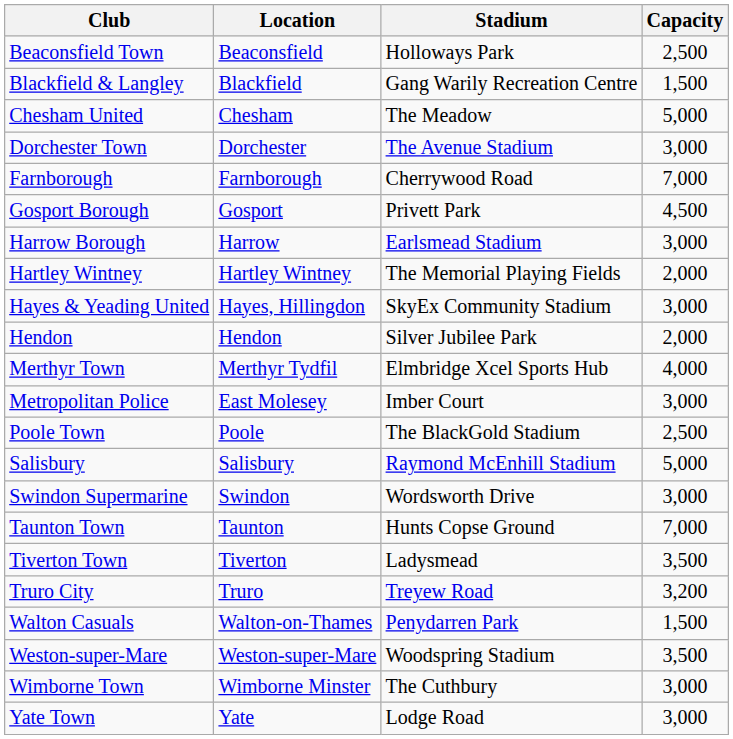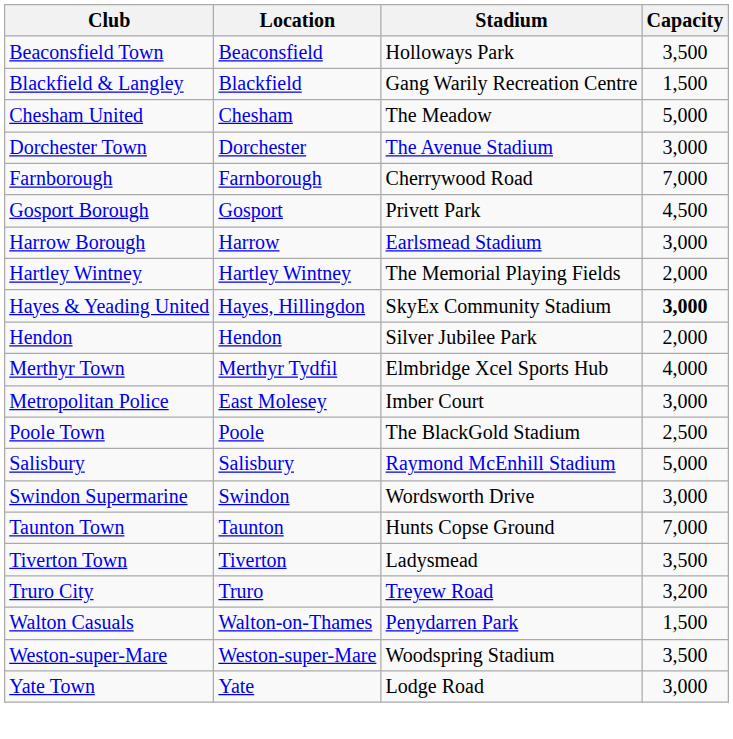 <table class="wikitable sortable">
 <tr>
 <th>Club</th>
 <th>Location</th>
 <th>Stadium</th>
 <th>Capacity</th>
 </tr>
 <tr>
 <td><a href='#'>Beaconsfield Town</a></td>
 <td><a href='#'>Beaconsfield</a></td>
 <td>Holloways Park</td>
-<td align="center">2,500</td>
+<td align="center">3,500</td>
 </tr>
 <tr>
 <td><a href='#'>Blackfield & Langley</a></td>
 <td><a href='#'>Blackfield</a></td>
 <td>Gang Warily Recreation Centre</td>
 <td align="center">1,500</td>
 </tr>
 <tr>
 <td><a href='#'>Chesham United</a></td>
 <td><a href='#'>Chesham</a></td>
 <td>The Meadow</td>
 <td align="center">5,000</td>
 </tr>
 <tr>
 <td><a href='#'>Dorchester Town</a></td>
 <td><a href='#'>Dorchester</a></td>
 <td><a href='#'>The Avenue Stadium</a></td>
 <td align="center">3,000</td>
 </tr>
 <tr>
 <td><a href='#'>Farnborough</a></td>
 <td><a href='#'>Farnborough</a></td>
 <td>Cherrywood Road</td>
 <td align="center">7,000</td>
 </tr>
 <tr>
 <td><a href='#'>Gosport Borough</a></td>
 <td><a href='#'>Gosport</a></td>
 <td>Privett Park</td>
 <td align="center">4,500</td>
 </tr>
 <tr>
 <td><a href='#'>Harrow Borough</a></td>
 <td><a href='#'>Harrow</a></td>
 <td><a href='#'>Earlsmead Stadium</a></td>
 <td align="center">3,000</td>
 </tr>
 <tr>
 <td><a href='#'>Hartley Wintney</a></td>
 <td><a href='#'>Hartley Wintney</a></td>
 <td>The Memorial Playing Fields</td>
 <td align="center">2,000</td>
 </tr>
 <tr>
 <td><a href='#'>Hayes & Yeading United</a></td>
 <td><a href='#'>Hayes, Hillingdon</a></td>
 <td>SkyEx Community Stadium</td>
-<td align="center">3,000</td>
+<td align="center"><strong>3,000</strong></td>
 </tr>
 <tr>
 <td><a href='#'>Hendon</a></td>
 <td><a href='#'>Hendon</a></td>
 <td>Silver Jubilee Park</td>
 <td align="center">2,000</td>
 </tr>
 <tr>
 <td><a href='#'>Merthyr Town</a></td>
 <td><a href='#'>Merthyr Tydfil</a></td>
 <td>Elmbridge Xcel Sports Hub</td>
 <td align="center">4,000</td>
 </tr>
 <tr>
 <td><a href='#'>Metropolitan Police</a></td>
 <td><a href='#'>East Molesey</a></td>
 <td>Imber Court</td>
 <td align="center">3,000</td>
 </tr>
 <tr>
 <td><a href='#'>Poole Town</a></td>
 <td><a href='#'>Poole</a></td>
 <td>The BlackGold Stadium</td>
 <td align="center">2,500</td>
 </tr>
 <tr>
 <td><a href='#'>Salisbury</a></td>
 <td><a href='#'>Salisbury</a></td>
 <td><a href='#'>Raymond McEnhill Stadium</a></td>
 <td align="center">5,000</td>
 </tr>
 <tr>
 <td><a href='#'>Swindon Supermarine</a></td>
 <td><a href='#'>Swindon</a> </td>
 <td>Wordsworth Drive</td>
 <td align="center">3,000</td>
 </tr>
 <tr>
 <td><a href='#'>Taunton Town</a></td>
 <td><a href='#'>Taunton</a></td>
 <td>Hunts Copse Ground</td>
 <td align="center">7,000</td>
 </tr>
 <tr>
 <td><a href='#'>Tiverton Town</a></td>
 <td><a href='#'>Tiverton</a></td>
 <td>Ladysmead</td>
 <td align="center">3,500</td>
 </tr>
 <tr>
 <td><a href='#'>Truro City</a></td>
 <td><a href='#'>Truro</a></td>
 <td><a href='#'>Treyew Road</a></td>
 <td align="center">3,200</td>
 </tr>
 <tr>
 <td><a href='#'>Walton Casuals</a></td>
 <td><a href='#'>Walton-on-Thames</a></td>
 <td><a href='#'>Penydarren Park</a></td>
 <td align="center">1,500</td>
 </tr>
 <tr>
 <td><a href='#'>Weston-super-Mare</a></td>
 <td><a href='#'>Weston-super-Mare</a></td>
 <td>Woodspring Stadium</td>
 <td align="center">3,500</td>
 </tr>
 <tr>
-<td><a href='#'>Wimborne Town</a></td>
-<td><a href='#'>Wimborne Minster</a></td>
-<td>The Cuthbury</td>
-<td align="center">3,000</td>
-</tr>
-<tr>
 <td><a href='#'>Yate Town</a></td>
 <td><a href='#'>Yate</a></td>
 <td>Lodge Road</td>
 <td align="center">3,000</td>
 </tr>
 </table>
